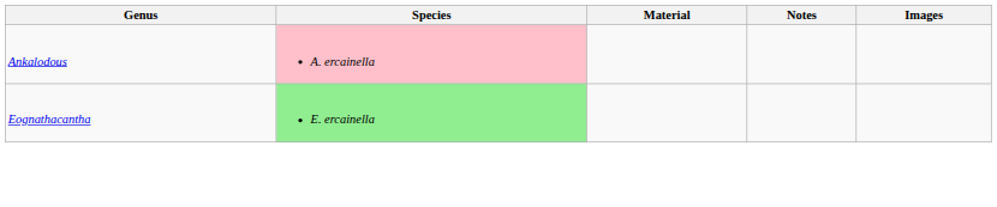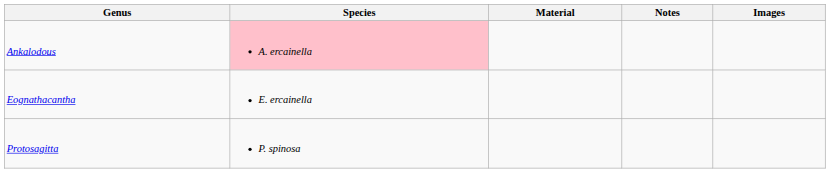 <table class="wikitable" style="margin:auto;width:100%;">
 <tr>
 <th>Genus</th>
 <th>Species</th>
 <th>Material</th>
 <th>Notes</th>
 <th>Images</th>
 </tr>
 <tr>
 <td><br><em><a href='#'>Ankalodous</a></em></td>
 <td style="background: pink;"><br><ul><li><em>A. ercainella</em></li></ul></td>
 <td></td>
 <td></td>
 <td></td>
 </tr>
 <tr>
 <td><br><em><a href='#'>Eognathacantha</a></em></td>
-<td style="background: lightgreen;"><br><ul><li><em>E. ercainella</em></li></ul></td>
+<td><br><ul><li><em>E. ercainella</em></li></ul></td>
+<td></td>
+<td></td>
+<td><br></td>
+</tr>
+<tr>
+<td><br><em><a href='#'>Protosagitta</a></em></td>
+<td><br><ul><li><em>P. spinosa</em></li></ul></td>
 <td></td>
 <td></td>
 <td><br></td>
 </tr>
 </table>
